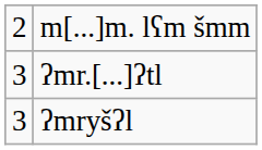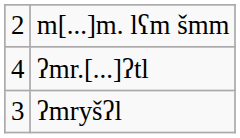 <table class="wikitable">
 <tr>
 <td>2</td>
 <td>m[...]m. lʕm šmm</td>
 </tr>
 <tr>
-<td>3</td>
+<td>4</td>
 <td>ʔmr.[...]ʔtl</td>
 </tr>
 <tr>
 <td>3</td>
 <td>ʔmryšʔl</td>
 </tr>
 </table>
